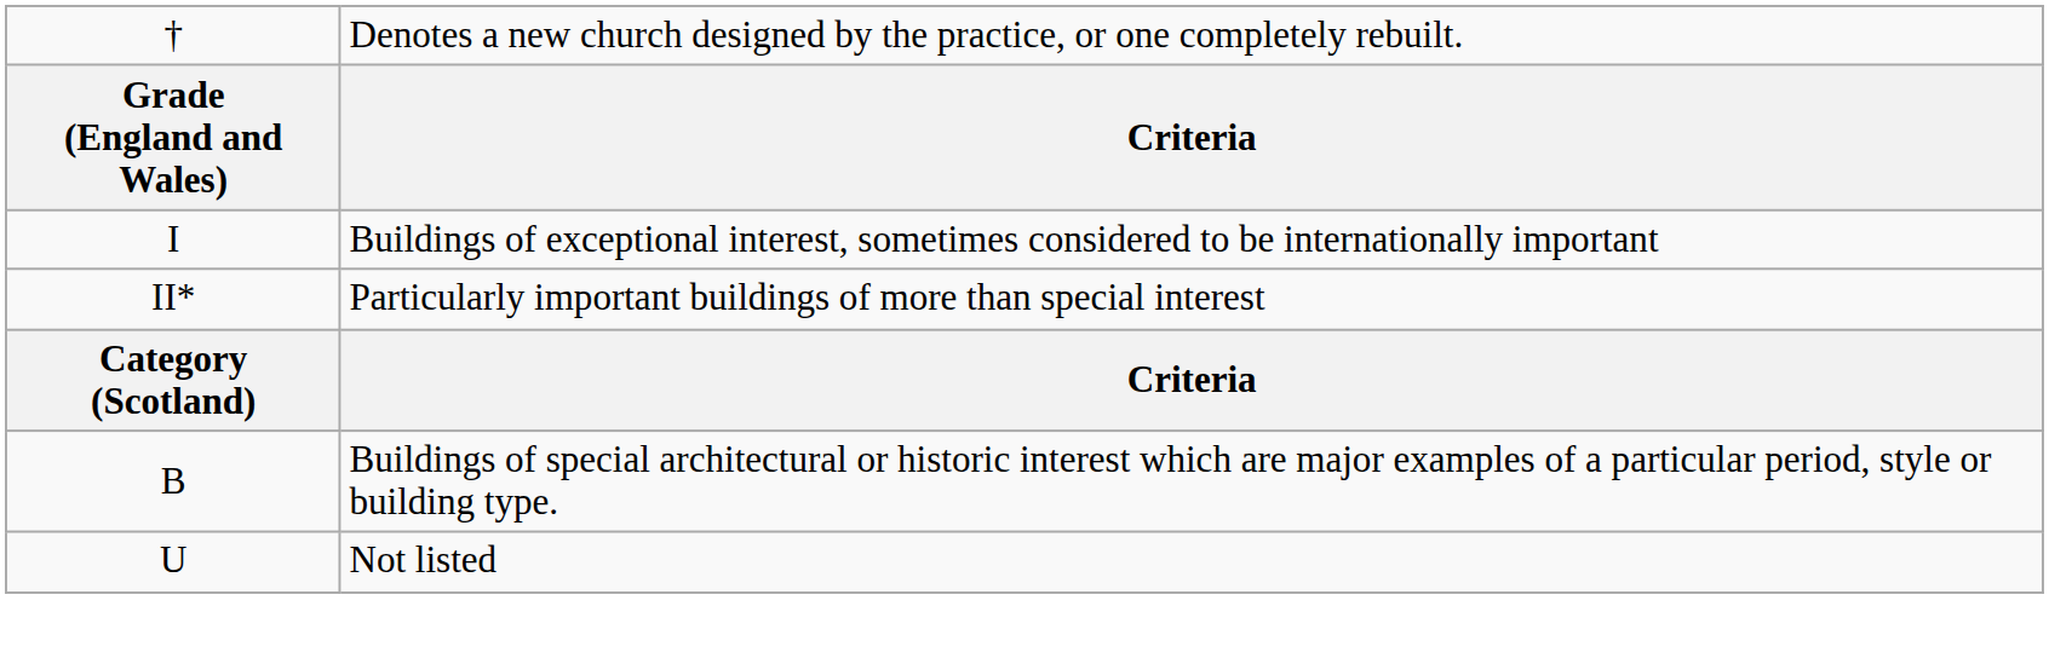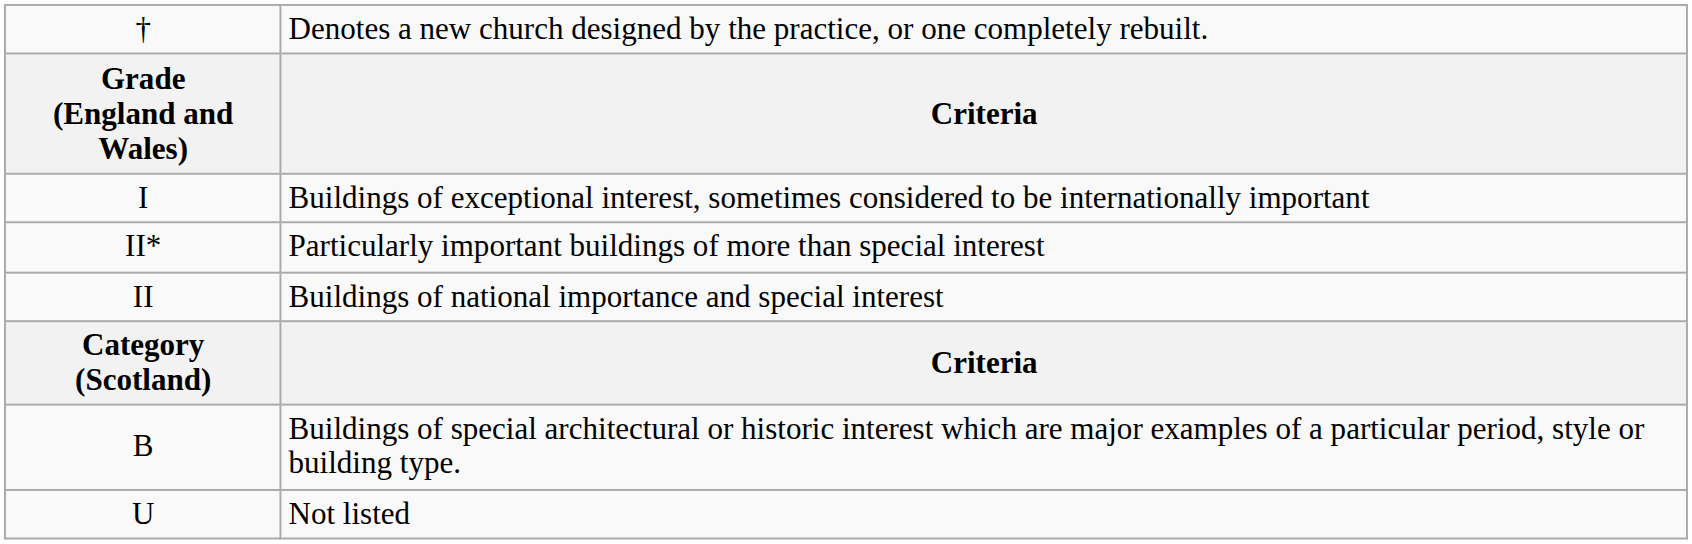 <table class="wikitable" border="1">
 <tr>
 <td align="center">†</td>
 <td>Denotes a new church designed by the practice, or one completely rebuilt.</td>
 </tr>
 <tr>
 <th>Grade<br>(England and Wales)</th>
 <th>Criteria</th>
 </tr>
 <tr>
 <td align="center" >I</td>
 <td>Buildings of exceptional interest, sometimes considered to be internationally important</td>
 </tr>
 <tr>
 <td align="center" >II*</td>
 <td>Particularly important buildings of more than special interest</td>
 </tr>
 <tr>
+<td align="center" >II</td>
+<td>Buildings of national importance and special interest</td>
+</tr>
+<tr>
 <th>Category (Scotland)</th>
 <th>Criteria</th>
 </tr>
 <tr>
 <td align="center" >B</td>
 <td>Buildings of special architectural or historic interest which are major examples of a particular period, style or building type.</td>
 </tr>
 <tr>
 <td align="center">U</td>
 <td>Not listed</td>
 </tr>
 </table>
